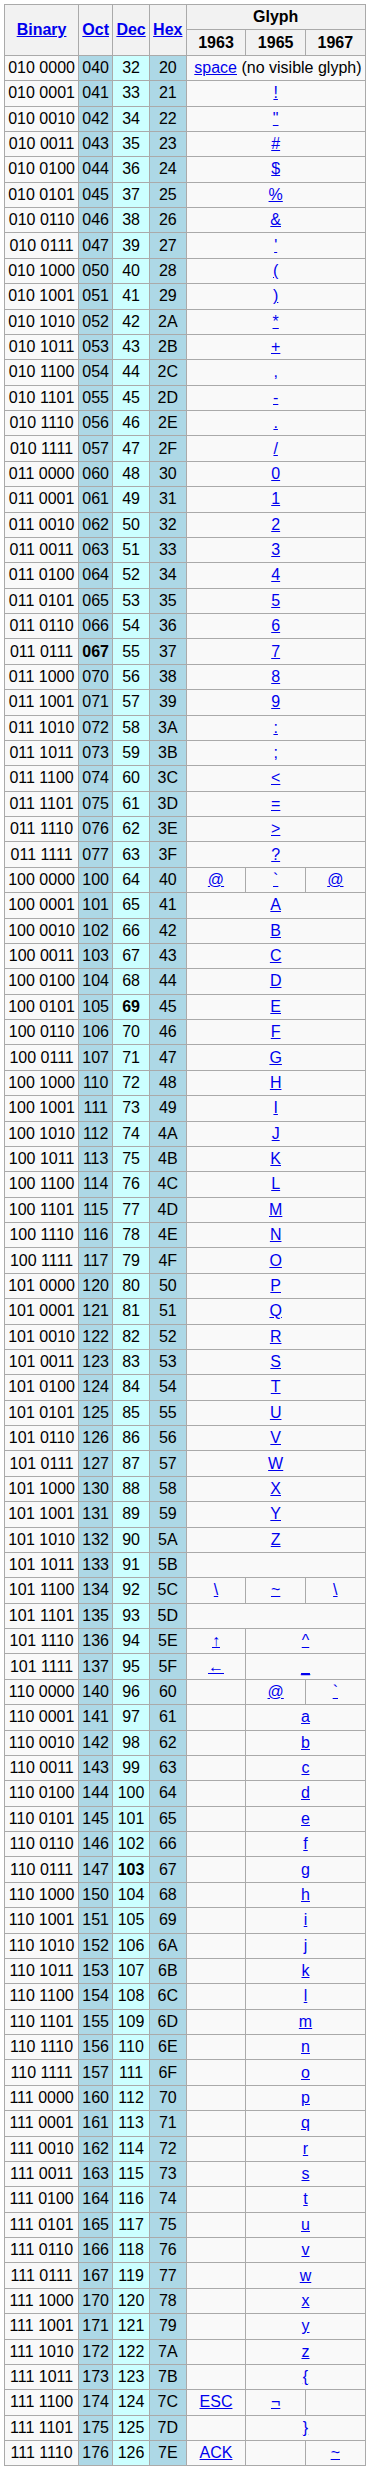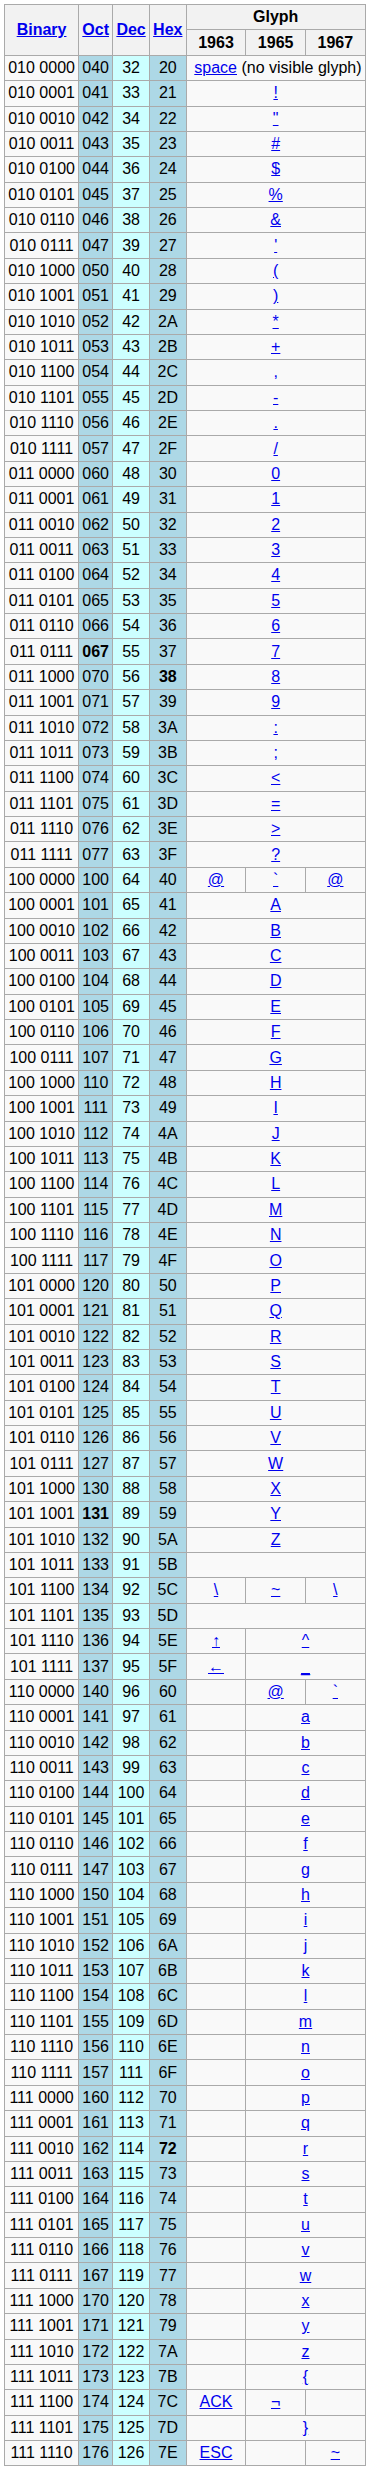 <table class="wikitable sortable" style="text-align: center;">
 <tr>
 <th rowspan="2"><a href='#'>Binary</a></th>
 <th rowspan="2"><a href='#'>Oct</a></th>
 <th rowspan="2"><a href='#'>Dec</a></th>
 <th rowspan="2" class=unsortable><a href='#'>Hex</a></th>
 <th colspan="3">Glyph</th>
 </tr>
 <tr>
 <th>1963</th>
 <th>1965</th>
 <th>1967</th>
 </tr>
 <tr>
 <td>010 0000</td>
 <td style="background:lightblue;">040</td>
 <td style="background:#cff;">32</td>
 <td style="background:lightblue;">20</td>
 <td colspan=3> <a href='#'>space</a> (no visible glyph)</td>
 </tr>
 <tr>
 <td>010 0001</td>
 <td style="background:lightblue;">041</td>
 <td style="background:#cff;">33</td>
 <td style="background:lightblue;">21</td>
 <td colspan=3><span><a href='#'>!</a></span></td>
 </tr>
 <tr>
 <td>010 0010</td>
 <td style="background:lightblue;">042</td>
 <td style="background:#cff;">34</td>
 <td style="background:lightblue;">22</td>
 <td colspan=3><span><a href='#'>"</a></span></td>
 </tr>
 <tr>
 <td>010 0011</td>
 <td style="background:lightblue;">043</td>
 <td style="background:#cff;">35</td>
 <td style="background:lightblue;">23</td>
 <td colspan=3><span><a href='#'>#</a></span></td>
 </tr>
 <tr>
 <td>010 0100</td>
 <td style="background:lightblue;">044</td>
 <td style="background:#cff;">36</td>
 <td style="background:lightblue;">24</td>
 <td colspan=3><span><a href='#'>$</a></span></td>
 </tr>
 <tr>
 <td>010 0101</td>
 <td style="background:lightblue;">045</td>
 <td style="background:#cff;">37</td>
 <td style="background:lightblue;">25</td>
 <td colspan=3><span><a href='#'>%</a></span></td>
 </tr>
 <tr>
 <td>010 0110</td>
 <td style="background:lightblue;">046</td>
 <td style="background:#cff;">38</td>
 <td style="background:lightblue;">26</td>
 <td colspan=3><span><a href='#'>&</a></span></td>
 </tr>
 <tr>
 <td>010 0111</td>
 <td style="background:lightblue;">047</td>
 <td style="background:#cff;">39</td>
 <td style="background:lightblue;">27</td>
 <td colspan=3><span><a href='#'>'</a></span></td>
 </tr>
 <tr>
 <td>010 1000</td>
 <td style="background:lightblue;">050</td>
 <td style="background:#cff;">40</td>
 <td style="background:lightblue;">28</td>
 <td colspan=3><span><a href='#'>(</a></span></td>
 </tr>
 <tr>
 <td>010 1001</td>
 <td style="background:lightblue;">051</td>
 <td style="background:#cff;">41</td>
 <td style="background:lightblue;">29</td>
 <td colspan=3><span><a href='#'>)</a></span></td>
 </tr>
 <tr>
 <td>010 1010</td>
 <td style="background:lightblue;">052</td>
 <td style="background:#cff;">42</td>
 <td style="background:lightblue;">2A</td>
 <td colspan=3><span><a href='#'>*</a></span></td>
 </tr>
 <tr>
 <td>010 1011</td>
 <td style="background:lightblue;">053</td>
 <td style="background:#cff;">43</td>
 <td style="background:lightblue;">2B</td>
 <td colspan=3><span><a href='#'>+</a></span></td>
 </tr>
 <tr>
 <td>010 1100</td>
 <td style="background:lightblue;">054</td>
 <td style="background:#cff;">44</td>
 <td style="background:lightblue;">2C</td>
 <td colspan=3><span><a href='#'>,</a></span></td>
 </tr>
 <tr>
 <td>010 1101</td>
 <td style="background:lightblue;">055</td>
 <td style="background:#cff;">45</td>
 <td style="background:lightblue;">2D</td>
 <td colspan=3><span><a href='#'>-</a></span></td>
 </tr>
 <tr>
 <td>010 1110</td>
 <td style="background:lightblue;">056</td>
 <td style="background:#cff;">46</td>
 <td style="background:lightblue;">2E</td>
 <td colspan=3><span><a href='#'>.</a></span></td>
 </tr>
 <tr>
 <td>010 1111</td>
 <td style="background:lightblue;">057</td>
 <td style="background:#cff;">47</td>
 <td style="background:lightblue;">2F</td>
 <td colspan=3><span><a href='#'>/</a></span></td>
 </tr>
 <tr>
 <td>011 0000</td>
 <td style="background:lightblue;">060</td>
 <td style="background:#cff;">48</td>
 <td style="background:lightblue;">30</td>
 <td colspan=3><span><a href='#'>0</a></span></td>
 </tr>
 <tr>
 <td>011 0001</td>
 <td style="background:lightblue;">061</td>
 <td style="background:#cff;">49</td>
 <td style="background:lightblue;">31</td>
 <td colspan=3><span><a href='#'>1</a></span></td>
 </tr>
 <tr>
 <td>011 0010</td>
 <td style="background:lightblue;">062</td>
 <td style="background:#cff;">50</td>
 <td style="background:lightblue;">32</td>
 <td colspan=3><span><a href='#'>2</a></span></td>
 </tr>
 <tr>
 <td>011 0011</td>
 <td style="background:lightblue;">063</td>
 <td style="background:#cff;">51</td>
 <td style="background:lightblue;">33</td>
 <td colspan=3><span><a href='#'>3</a></span></td>
 </tr>
 <tr>
 <td>011 0100</td>
 <td style="background:lightblue;">064</td>
 <td style="background:#cff;">52</td>
 <td style="background:lightblue;">34</td>
 <td colspan=3><span><a href='#'>4</a></span></td>
 </tr>
 <tr>
 <td>011 0101</td>
 <td style="background:lightblue;">065</td>
 <td style="background:#cff;">53</td>
 <td style="background:lightblue;">35</td>
 <td colspan=3><span><a href='#'>5</a></span></td>
 </tr>
 <tr>
 <td>011 0110</td>
 <td style="background:lightblue;">066</td>
 <td style="background:#cff;">54</td>
 <td style="background:lightblue;">36</td>
 <td colspan=3><span><a href='#'>6</a></span></td>
 </tr>
 <tr>
 <td>011 0111</td>
 <td style="background:lightblue;"><strong>067</strong></td>
 <td style="background:#cff;">55</td>
 <td style="background:lightblue;">37</td>
 <td colspan=3><span><a href='#'>7</a></span></td>
 </tr>
 <tr>
 <td>011 1000</td>
 <td style="background:lightblue;">070</td>
 <td style="background:#cff;">56</td>
-<td style="background:lightblue;">38</td>
+<td style="background:lightblue;"><strong>38</strong></td>
 <td colspan=3><span><a href='#'>8</a></span></td>
 </tr>
 <tr>
 <td>011 1001</td>
 <td style="background:lightblue;">071</td>
 <td style="background:#cff;">57</td>
 <td style="background:lightblue;">39</td>
 <td colspan=3><span><a href='#'>9</a></span></td>
 </tr>
 <tr>
 <td>011 1010</td>
 <td style="background:lightblue;">072</td>
 <td style="background:#cff;">58</td>
 <td style="background:lightblue;">3A</td>
 <td colspan=3><span><a href='#'>:</a></span></td>
 </tr>
 <tr>
 <td>011 1011</td>
 <td style="background:lightblue;">073</td>
 <td style="background:#cff;">59</td>
 <td style="background:lightblue;">3B</td>
 <td colspan=3><span><a href='#'>;</a></span></td>
 </tr>
 <tr>
 <td>011 1100</td>
 <td style="background:lightblue;">074</td>
 <td style="background:#cff;">60</td>
 <td style="background:lightblue;">3C</td>
 <td colspan=3><span><a href='#'><</a></span></td>
 </tr>
 <tr>
 <td>011 1101</td>
 <td style="background:lightblue;">075</td>
 <td style="background:#cff;">61</td>
 <td style="background:lightblue;">3D</td>
 <td colspan=3><span><a href='#'>=</a></span></td>
 </tr>
 <tr>
 <td>011 1110</td>
 <td style="background:lightblue;">076</td>
 <td style="background:#cff;">62</td>
 <td style="background:lightblue;">3E</td>
 <td colspan=3><span><a href='#'>></a></span></td>
 </tr>
 <tr>
 <td>011 1111</td>
 <td style="background:lightblue;">077</td>
 <td style="background:#cff;">63</td>
 <td style="background:lightblue;">3F</td>
 <td colspan=3><span><a href='#'>?</a></span></td>
 </tr>
 <tr>
 <td>100 0000</td>
 <td style="background:lightblue;">100</td>
 <td style="background:#cff;">64</td>
 <td style="background:lightblue;">40</td>
 <td><span><a href='#'>@</a></span></td>
 <td><span><a href='#'>`</a></span></td>
 <td><span><a href='#'>@</a></span></td>
 </tr>
 <tr>
 <td>100 0001</td>
 <td style="background:lightblue;">101</td>
 <td style="background:#cff;">65</td>
 <td style="background:lightblue;">41</td>
 <td colspan=3><span><a href='#'>A</a></span></td>
 </tr>
 <tr>
 <td>100 0010</td>
 <td style="background:lightblue;">102</td>
 <td style="background:#cff;">66</td>
 <td style="background:lightblue;">42</td>
 <td colspan=3><span><a href='#'>B</a></span></td>
 </tr>
 <tr>
 <td>100 0011</td>
 <td style="background:lightblue;">103</td>
 <td style="background:#cff;">67</td>
 <td style="background:lightblue;">43</td>
 <td colspan=3><span><a href='#'>C</a></span></td>
 </tr>
 <tr>
 <td>100 0100</td>
 <td style="background:lightblue;">104</td>
 <td style="background:#cff;">68</td>
 <td style="background:lightblue;">44</td>
 <td colspan=3><span><a href='#'>D</a></span></td>
 </tr>
 <tr>
 <td>100 0101</td>
 <td style="background:lightblue;">105</td>
-<td style="background:#cff;"><strong>69</strong></td>
+<td style="background:#cff;">69</td>
 <td style="background:lightblue;">45</td>
 <td colspan=3><span><a href='#'>E</a></span></td>
 </tr>
 <tr>
 <td>100 0110</td>
 <td style="background:lightblue;">106</td>
 <td style="background:#cff;">70</td>
 <td style="background:lightblue;">46</td>
 <td colspan=3><span><a href='#'>F</a></span></td>
 </tr>
 <tr>
 <td>100 0111</td>
 <td style="background:lightblue;">107</td>
 <td style="background:#cff;">71</td>
 <td style="background:lightblue;">47</td>
 <td colspan=3><span><a href='#'>G</a></span></td>
 </tr>
 <tr>
 <td>100 1000</td>
 <td style="background:lightblue;">110</td>
 <td style="background:#cff;">72</td>
 <td style="background:lightblue;">48</td>
 <td colspan=3><span><a href='#'>H</a></span></td>
 </tr>
 <tr>
 <td>100 1001</td>
 <td style="background:lightblue;">111</td>
 <td style="background:#cff;">73</td>
 <td style="background:lightblue;">49</td>
 <td colspan=3><span><a href='#'>I</a></span></td>
 </tr>
 <tr>
 <td>100 1010</td>
 <td style="background:lightblue;">112</td>
 <td style="background:#cff;">74</td>
 <td style="background:lightblue;">4A</td>
 <td colspan=3><span><a href='#'>J</a></span></td>
 </tr>
 <tr>
 <td>100 1011</td>
 <td style="background:lightblue;">113</td>
 <td style="background:#cff;">75</td>
 <td style="background:lightblue;">4B</td>
 <td colspan=3><span><a href='#'>K</a></span></td>
 </tr>
 <tr>
 <td>100 1100</td>
 <td style="background:lightblue;">114</td>
 <td style="background:#cff;">76</td>
 <td style="background:lightblue;">4C</td>
 <td colspan=3><span><a href='#'>L</a></span></td>
 </tr>
 <tr>
 <td>100 1101</td>
 <td style="background:lightblue;">115</td>
 <td style="background:#cff;">77</td>
 <td style="background:lightblue;">4D</td>
 <td colspan=3><span><a href='#'>M</a></span></td>
 </tr>
 <tr>
 <td>100 1110</td>
 <td style="background:lightblue;">116</td>
 <td style="background:#cff;">78</td>
 <td style="background:lightblue;">4E</td>
 <td colspan=3><span><a href='#'>N</a></span></td>
 </tr>
 <tr>
 <td>100 1111</td>
 <td style="background:lightblue;">117</td>
 <td style="background:#cff;">79</td>
 <td style="background:lightblue;">4F</td>
 <td colspan=3><span><a href='#'>O</a></span></td>
 </tr>
 <tr>
 <td>101 0000</td>
 <td style="background:lightblue;">120</td>
 <td style="background:#cff;">80</td>
 <td style="background:lightblue;">50</td>
 <td colspan=3><span><a href='#'>P</a></span></td>
 </tr>
 <tr>
 <td>101 0001</td>
 <td style="background:lightblue;">121</td>
 <td style="background:#cff;">81</td>
 <td style="background:lightblue;">51</td>
 <td colspan=3><span><a href='#'>Q</a></span></td>
 </tr>
 <tr>
 <td>101 0010</td>
 <td style="background:lightblue;">122</td>
 <td style="background:#cff;">82</td>
 <td style="background:lightblue;">52</td>
 <td colspan=3><span><a href='#'>R</a></span></td>
 </tr>
 <tr>
 <td>101 0011</td>
 <td style="background:lightblue;">123</td>
 <td style="background:#cff;">83</td>
 <td style="background:lightblue;">53</td>
 <td colspan=3><span><a href='#'>S</a></span></td>
 </tr>
 <tr>
 <td>101 0100</td>
 <td style="background:lightblue;">124</td>
 <td style="background:#cff;">84</td>
 <td style="background:lightblue;">54</td>
 <td colspan=3><span><a href='#'>T</a></span></td>
 </tr>
 <tr>
 <td>101 0101</td>
 <td style="background:lightblue;">125</td>
 <td style="background:#cff;">85</td>
 <td style="background:lightblue;">55</td>
 <td colspan=3><span><a href='#'>U</a></span></td>
 </tr>
 <tr>
 <td>101 0110</td>
 <td style="background:lightblue;">126</td>
 <td style="background:#cff;">86</td>
 <td style="background:lightblue;">56</td>
 <td colspan=3><span><a href='#'>V</a></span></td>
 </tr>
 <tr>
 <td>101 0111</td>
 <td style="background:lightblue;">127</td>
 <td style="background:#cff;">87</td>
 <td style="background:lightblue;">57</td>
 <td colspan=3><span><a href='#'>W</a></span></td>
 </tr>
 <tr>
 <td>101 1000</td>
 <td style="background:lightblue;">130</td>
 <td style="background:#cff;">88</td>
 <td style="background:lightblue;">58</td>
 <td colspan=3><span><a href='#'>X</a></span></td>
 </tr>
 <tr>
 <td>101 1001</td>
-<td style="background:lightblue;">131</td>
+<td style="background:lightblue;"><strong>131</strong></td>
 <td style="background:#cff;">89</td>
 <td style="background:lightblue;">59</td>
 <td colspan=3><span><a href='#'>Y</a></span></td>
 </tr>
 <tr>
 <td>101 1010</td>
 <td style="background:lightblue;">132</td>
 <td style="background:#cff;">90</td>
 <td style="background:lightblue;">5A</td>
 <td colspan=3><span><a href='#'>Z</a></span></td>
 </tr>
 <tr>
 <td>101 1011</td>
 <td style="background:lightblue;">133</td>
 <td style="background:#cff;">91</td>
 <td style="background:lightblue;">5B</td>
 <td colspan=3><span><a href='#'></a></span></td>
 </tr>
 <tr>
 <td>101 1100</td>
 <td style="background:lightblue;">134</td>
 <td style="background:#cff;">92</td>
 <td style="background:lightblue;">5C</td>
 <td><span><a href='#'>\</a></span></td>
 <td><span><a href='#'>~</a></span></td>
 <td><span><a href='#'>\</a></span></td>
 </tr>
 <tr>
 <td>101 1101</td>
 <td style="background:lightblue;">135</td>
 <td style="background:#cff;">93</td>
 <td style="background:lightblue;">5D</td>
 <td colspan=3><span><a href='#'></a></span></td>
 </tr>
 <tr>
 <td>101 1110</td>
 <td style="background:lightblue;">136</td>
 <td style="background:#cff;">94</td>
 <td style="background:lightblue;">5E</td>
 <td><span><a href='#'>↑</a></span></td>
 <td colspan=2><span><a href='#'>^</a></span></td>
 </tr>
 <tr>
 <td>101 1111</td>
 <td style="background:lightblue;">137</td>
 <td style="background:#cff;">95</td>
 <td style="background:lightblue;">5F</td>
 <td><span><a href='#'>←</a></span></td>
 <td colspan=2><span><a href='#'>_</a></span></td>
 </tr>
 <tr>
 <td>110 0000</td>
 <td style="background:lightblue;">140</td>
 <td style="background:#cff;">96</td>
 <td style="background:lightblue;">60</td>
 <td></td>
 <td><span><a href='#'>@</a></span></td>
 <td><span><a href='#'>`</a></span></td>
 </tr>
 <tr>
 <td>110 0001</td>
 <td style="background:lightblue;">141</td>
 <td style="background:#cff;">97</td>
 <td style="background:lightblue;">61</td>
 <td></td>
 <td colspan=2><span><a href='#'>a</a></span></td>
 </tr>
 <tr>
 <td>110 0010</td>
 <td style="background:lightblue;">142</td>
 <td style="background:#cff;">98</td>
 <td style="background:lightblue;">62</td>
 <td></td>
 <td colspan=2><span><a href='#'>b</a></span></td>
 </tr>
 <tr>
 <td>110 0011</td>
 <td style="background:lightblue;">143</td>
 <td style="background:#cff;">99</td>
 <td style="background:lightblue;">63</td>
 <td></td>
 <td colspan=2><span><a href='#'>c</a></span></td>
 </tr>
 <tr>
 <td>110 0100</td>
 <td style="background:lightblue;">144</td>
 <td style="background:#cff;">100</td>
 <td style="background:lightblue;">64</td>
 <td></td>
 <td colspan=2><span><a href='#'>d</a></span></td>
 </tr>
 <tr>
 <td>110 0101</td>
 <td style="background:lightblue;">145</td>
 <td style="background:#cff;">101</td>
 <td style="background:lightblue;">65</td>
 <td></td>
 <td colspan=2><span><a href='#'>e</a></span></td>
 </tr>
 <tr>
 <td>110 0110</td>
 <td style="background:lightblue;">146</td>
 <td style="background:#cff;">102</td>
 <td style="background:lightblue;">66</td>
 <td></td>
 <td colspan=2><span><a href='#'>f</a></span></td>
 </tr>
 <tr>
 <td>110 0111</td>
 <td style="background:lightblue;">147</td>
-<td style="background:#cff;"><strong>103</strong></td>
+<td style="background:#cff;">103</td>
 <td style="background:lightblue;">67</td>
 <td></td>
 <td colspan=2><span><a href='#'>g</a></span></td>
 </tr>
 <tr>
 <td>110 1000</td>
 <td style="background:lightblue;">150</td>
 <td style="background:#cff;">104</td>
 <td style="background:lightblue;">68</td>
 <td></td>
 <td colspan=2><span><a href='#'>h</a></span></td>
 </tr>
 <tr>
 <td>110 1001</td>
 <td style="background:lightblue;">151</td>
 <td style="background:#cff;">105</td>
 <td style="background:lightblue;">69</td>
 <td></td>
 <td colspan=2><span><a href='#'>i</a></span></td>
 </tr>
 <tr>
 <td>110 1010</td>
 <td style="background:lightblue;">152</td>
 <td style="background:#cff;">106</td>
 <td style="background:lightblue;">6A</td>
 <td></td>
 <td colspan=2><span><a href='#'>j</a></span></td>
 </tr>
 <tr>
 <td>110 1011</td>
 <td style="background:lightblue;">153</td>
 <td style="background:#cff;">107</td>
 <td style="background:lightblue;">6B</td>
 <td></td>
 <td colspan=2><span><a href='#'>k</a></span></td>
 </tr>
 <tr>
 <td>110 1100</td>
 <td style="background:lightblue;">154</td>
 <td style="background:#cff;">108</td>
 <td style="background:lightblue;">6C</td>
 <td></td>
 <td colspan=2><span><a href='#'>l</a></span></td>
 </tr>
 <tr>
 <td>110 1101</td>
 <td style="background:lightblue;">155</td>
 <td style="background:#cff;">109</td>
 <td style="background:lightblue;">6D</td>
 <td></td>
 <td colspan=2><span><a href='#'>m</a></span></td>
 </tr>
 <tr>
 <td>110 1110</td>
 <td style="background:lightblue;">156</td>
 <td style="background:#cff;">110</td>
 <td style="background:lightblue;">6E</td>
 <td></td>
 <td colspan=2><span><a href='#'>n</a></span></td>
 </tr>
 <tr>
 <td>110 1111</td>
 <td style="background:lightblue;">157</td>
 <td style="background:#cff;">111</td>
 <td style="background:lightblue;">6F</td>
 <td></td>
 <td colspan=2><span><a href='#'>o</a></span></td>
 </tr>
 <tr>
 <td>111 0000</td>
 <td style="background:lightblue;">160</td>
 <td style="background:#cff;">112</td>
 <td style="background:lightblue;">70</td>
 <td></td>
 <td colspan=2><span><a href='#'>p</a></span></td>
 </tr>
 <tr>
 <td>111 0001</td>
 <td style="background:lightblue;">161</td>
 <td style="background:#cff;">113</td>
 <td style="background:lightblue;">71</td>
 <td></td>
 <td colspan=2><span><a href='#'>q</a></span></td>
 </tr>
 <tr>
 <td>111 0010</td>
 <td style="background:lightblue;">162</td>
 <td style="background:#cff;">114</td>
-<td style="background:lightblue;">72</td>
+<td style="background:lightblue;"><strong>72</strong></td>
 <td></td>
 <td colspan=2><span><a href='#'>r</a></span></td>
 </tr>
 <tr>
 <td>111 0011</td>
 <td style="background:lightblue;">163</td>
 <td style="background:#cff;">115</td>
 <td style="background:lightblue;">73</td>
 <td></td>
 <td colspan=2><span><a href='#'>s</a></span></td>
 </tr>
 <tr>
 <td>111 0100</td>
 <td style="background:lightblue;">164</td>
 <td style="background:#cff;">116</td>
 <td style="background:lightblue;">74</td>
 <td></td>
 <td colspan=2><span><a href='#'>t</a></span></td>
 </tr>
 <tr>
 <td>111 0101</td>
 <td style="background:lightblue;">165</td>
 <td style="background:#cff;">117</td>
 <td style="background:lightblue;">75</td>
 <td></td>
 <td colspan=2><span><a href='#'>u</a></span></td>
 </tr>
 <tr>
 <td>111 0110</td>
 <td style="background:lightblue;">166</td>
 <td style="background:#cff;">118</td>
 <td style="background:lightblue;">76</td>
 <td></td>
 <td colspan=2><span><a href='#'>v</a></span></td>
 </tr>
 <tr>
 <td>111 0111</td>
 <td style="background:lightblue;">167</td>
 <td style="background:#cff;">119</td>
 <td style="background:lightblue;">77</td>
 <td></td>
 <td colspan=2><span><a href='#'>w</a></span></td>
 </tr>
 <tr>
 <td>111 1000</td>
 <td style="background:lightblue;">170</td>
 <td style="background:#cff;">120</td>
 <td style="background:lightblue;">78</td>
 <td></td>
 <td colspan=2><span><a href='#'>x</a></span></td>
 </tr>
 <tr>
 <td>111 1001</td>
 <td style="background:lightblue;">171</td>
 <td style="background:#cff;">121</td>
 <td style="background:lightblue;">79</td>
 <td></td>
 <td colspan=2><span><a href='#'>y</a></span></td>
 </tr>
 <tr>
 <td>111 1010</td>
 <td style="background:lightblue;">172</td>
 <td style="background:#cff;">122</td>
 <td style="background:lightblue;">7A</td>
 <td></td>
 <td colspan=2><span><a href='#'>z</a></span></td>
 </tr>
 <tr>
 <td>111 1011</td>
 <td style="background:lightblue;">173</td>
 <td style="background:#cff;">123</td>
 <td style="background:lightblue;">7B</td>
 <td></td>
 <td colspan=2><span><a href='#'>{</a></span></td>
 </tr>
 <tr>
 <td>111 1100</td>
 <td style="background:lightblue;">174</td>
 <td style="background:#cff;">124</td>
 <td style="background:lightblue;">7C</td>
-<td><a href='#'>ESC</a></td>
+<td><a href='#'>ACK</a></td>
 <td><span><a href='#'>¬</a></span></td>
 <td><span><a href='#'></a></span></td>
 </tr>
 <tr>
 <td>111 1101</td>
 <td style="background:lightblue;">175</td>
 <td style="background:#cff;">125</td>
 <td style="background:lightblue;">7D</td>
 <td></td>
 <td colspan=2><span><a href='#'>}</a></span></td>
 </tr>
 <tr>
 <td>111 1110</td>
 <td style="background:lightblue;">176</td>
 <td style="background:#cff;">126</td>
 <td style="background:lightblue;">7E</td>
-<td><a href='#'>ACK</a></td>
+<td><a href='#'>ESC</a></td>
 <td><span><a href='#'></a></span></td>
 <td><span><a href='#'>~</a></span></td>
 </tr>
 </table>
